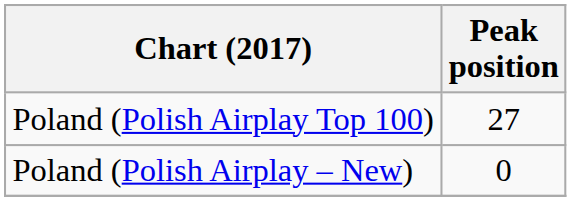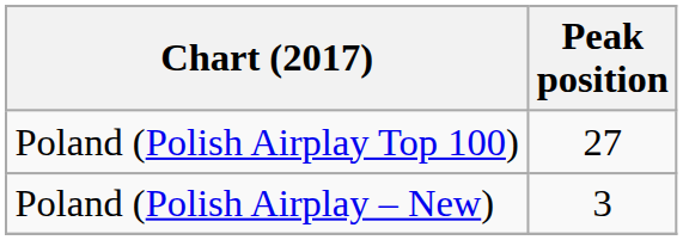 <table class="wikitable sortable">
 <tr>
 <th scope="col">Chart (2017)</th>
 <th scope="col">Peak<br>position</th>
 </tr>
 <tr>
 <td>Poland (<a href='#'>Polish Airplay Top 100</a>)</td>
 <td align=center>27</td>
 </tr>
 <tr>
 <td>Poland (<a href='#'>Polish Airplay – New</a>)</td>
-<td align=center>0</td>
+<td align=center>3</td>
 </tr>
 <tr>
 </tr>
 </table>
